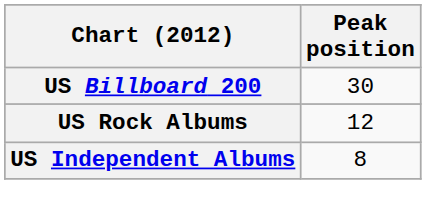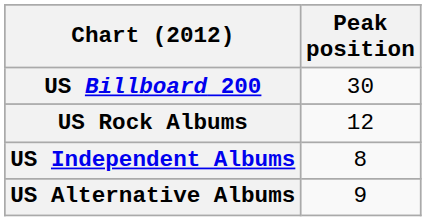 <table class="wikitable sortable plainrowheaders">
 <tr>
 <th scope="col">Chart (2012)</th>
 <th scope="col">Peak<br>position</th>
 </tr>
 <tr>
 <th scope="row">US <a href='#'><em>Billboard</em> 200</a></th>
 <td align="center">30</td>
 </tr>
 <tr>
 <th scope="row">US Rock Albums</th>
 <td align="center">12</td>
 </tr>
 <tr>
 <th scope="row">US <a href='#'>Independent Albums</a></th>
 <td align="center">8</td>
 </tr>
+<tr>
+<th scope="row">US Alternative Albums</th>
+<td align="center">9</td>
+</tr>
 </table>
